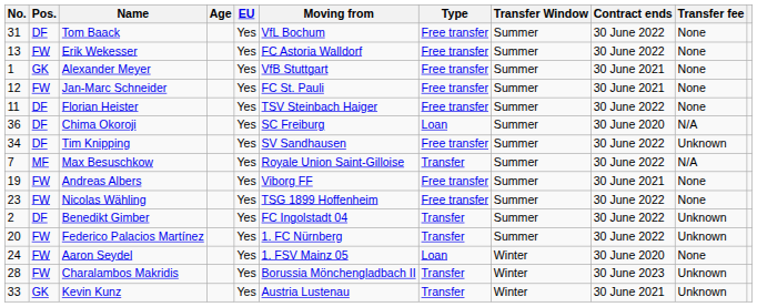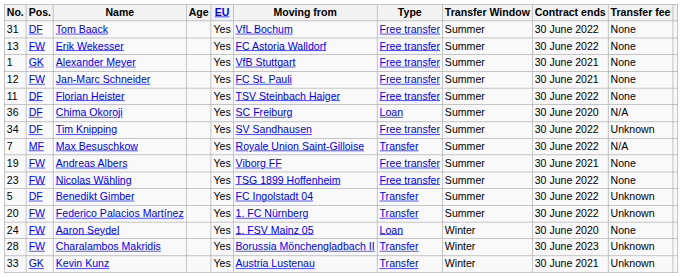 <table class="wikitable">
 <tr>
 <th>No.</th>
 <th>Pos.</th>
 <th>Name</th>
 <th>Age</th>
 <th><a href='#'>EU</a></th>
 <th>Moving from</th>
 <th>Type</th>
 <th>Transfer Window</th>
 <th>Contract ends</th>
 <th>Transfer fee</th>
 <th></th>
 </tr>
 <tr>
 <td>31</td>
 <td><a href='#'>DF</a></td>
 <td><a href='#'>Tom Baack</a></td>
 <td></td>
 <td>Yes</td>
 <td><a href='#'>VfL Bochum</a></td>
 <td><a href='#'>Free transfer</a></td>
 <td>Summer</td>
 <td>30 June 2022</td>
 <td>None</td>
 <td></td>
 </tr>
 <tr>
 <td>13</td>
 <td><a href='#'>FW</a></td>
 <td><a href='#'>Erik Wekesser</a></td>
 <td></td>
 <td>Yes</td>
 <td><a href='#'>FC Astoria Walldorf</a></td>
 <td><a href='#'>Free transfer</a></td>
 <td>Summer</td>
 <td>30 June 2022</td>
 <td>None</td>
 <td></td>
 </tr>
 <tr>
 <td>1</td>
 <td><a href='#'>GK</a></td>
 <td><a href='#'>Alexander Meyer</a></td>
 <td></td>
 <td>Yes</td>
 <td><a href='#'>VfB Stuttgart</a></td>
 <td><a href='#'>Free transfer</a></td>
 <td>Summer</td>
 <td>30 June 2021</td>
 <td>None</td>
 <td></td>
 </tr>
 <tr>
 <td>12</td>
 <td><a href='#'>FW</a></td>
 <td><a href='#'>Jan-Marc Schneider</a></td>
 <td></td>
 <td>Yes</td>
 <td><a href='#'>FC St. Pauli</a></td>
 <td><a href='#'>Free transfer</a></td>
 <td>Summer</td>
 <td>30 June 2021</td>
 <td>None</td>
 <td></td>
 </tr>
 <tr>
 <td>11</td>
 <td><a href='#'>DF</a></td>
 <td><a href='#'>Florian Heister</a></td>
 <td></td>
 <td>Yes</td>
 <td><a href='#'>TSV Steinbach Haiger</a></td>
 <td><a href='#'>Free transfer</a></td>
 <td>Summer</td>
 <td>30 June 2022</td>
 <td>None</td>
 <td></td>
 </tr>
 <tr>
 <td>36</td>
 <td><a href='#'>DF</a></td>
 <td> <a href='#'>Chima Okoroji</a></td>
 <td></td>
 <td>Yes</td>
 <td><a href='#'>SC Freiburg</a></td>
 <td><a href='#'>Loan</a></td>
 <td>Summer</td>
 <td>30 June 2020</td>
 <td>N/A</td>
 <td></td>
 </tr>
 <tr>
 <td>34</td>
 <td><a href='#'>DF</a></td>
 <td><a href='#'>Tim Knipping</a></td>
 <td></td>
 <td>Yes</td>
 <td><a href='#'>SV Sandhausen</a></td>
 <td><a href='#'>Free transfer</a></td>
 <td>Summer</td>
 <td>30 June 2022</td>
 <td>Unknown</td>
 <td></td>
 </tr>
 <tr>
 <td>7</td>
 <td><a href='#'>MF</a></td>
 <td><a href='#'>Max Besuschkow</a></td>
 <td></td>
 <td>Yes</td>
 <td><a href='#'>Royale Union Saint-Gilloise</a></td>
 <td><a href='#'>Transfer</a></td>
 <td>Summer</td>
 <td>30 June 2022</td>
 <td>N/A</td>
 <td></td>
 </tr>
 <tr>
 <td>19</td>
 <td><a href='#'>FW</a></td>
 <td> <a href='#'>Andreas Albers</a></td>
 <td></td>
 <td>Yes</td>
 <td><a href='#'>Viborg FF</a></td>
 <td><a href='#'>Free transfer</a></td>
 <td>Summer</td>
 <td>30 June 2021</td>
 <td>None</td>
 <td></td>
 </tr>
 <tr>
 <td>23</td>
 <td><a href='#'>FW</a></td>
 <td><a href='#'>Nicolas Wähling</a></td>
 <td></td>
 <td>Yes</td>
 <td><a href='#'>TSG 1899 Hoffenheim</a></td>
 <td><a href='#'>Free transfer</a></td>
 <td>Summer</td>
 <td>30 June 2022</td>
 <td>None</td>
 <td></td>
 </tr>
 <tr>
-<td>2</td>
+<td>5</td>
 <td><a href='#'>DF</a></td>
 <td><a href='#'>Benedikt Gimber</a></td>
 <td></td>
 <td>Yes</td>
 <td><a href='#'>FC Ingolstadt 04</a></td>
 <td><a href='#'>Transfer</a></td>
 <td>Summer</td>
 <td>30 June 2022</td>
 <td>Unknown</td>
 <td></td>
 </tr>
 <tr>
 <td>20</td>
 <td><a href='#'>FW</a></td>
 <td><a href='#'>Federico Palacios Martínez</a></td>
 <td></td>
 <td>Yes</td>
 <td><a href='#'>1. FC Nürnberg</a></td>
 <td><a href='#'>Transfer</a></td>
 <td>Summer</td>
 <td>30 June 2022</td>
 <td>Unknown</td>
 <td></td>
 </tr>
 <tr>
 <td>24</td>
 <td><a href='#'>FW</a></td>
 <td><a href='#'>Aaron Seydel</a></td>
 <td></td>
 <td>Yes</td>
 <td><a href='#'>1. FSV Mainz 05</a></td>
 <td><a href='#'>Loan</a></td>
 <td>Winter</td>
 <td>30 June 2020</td>
 <td>None</td>
 <td></td>
 </tr>
 <tr>
 <td>28</td>
 <td><a href='#'>FW</a></td>
 <td><a href='#'>Charalambos Makridis</a></td>
 <td></td>
 <td>Yes</td>
 <td><a href='#'>Borussia Mönchengladbach II</a></td>
 <td><a href='#'>Transfer</a></td>
 <td>Winter</td>
 <td>30 June 2023</td>
 <td>Unknown</td>
 <td></td>
 </tr>
 <tr>
 <td>33</td>
 <td><a href='#'>GK</a></td>
 <td><a href='#'>Kevin Kunz</a></td>
 <td></td>
 <td>Yes</td>
 <td><a href='#'>Austria Lustenau</a></td>
 <td><a href='#'>Transfer</a></td>
 <td>Winter</td>
 <td>30 June 2021</td>
 <td>Unknown</td>
 <td></td>
 </tr>
 </table>
